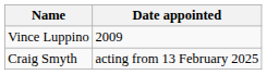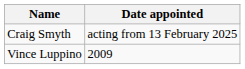 <table class="wikitable">
 <tr>
 <th>Name</th>
 <th>Date appointed</th>
 </tr>
 <tr>
+<td>Craig Smyth </td>
+<td>acting from 13 February 2025</td>
+</tr>
+<tr>
 <td>Vince Luppino</td>
 <td>2009</td>
 </tr>
-<tr>
-<td>Craig Smyth </td>
-<td>acting from 13 February 2025</td>
-</tr>
 </table>
